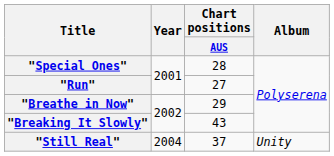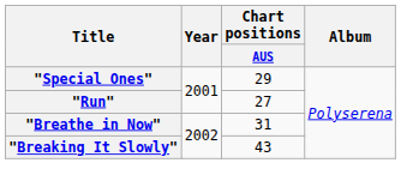 <table class="wikitable plainrowheaders">
 <tr>
 <th scope="col" rowspan="2">Title</th>
 <th scope="col" rowspan="2">Year</th>
 <th colspan="1">Chart positions</th>
 <th scope="col" rowspan="2">Album</th>
 </tr>
 <tr>
 <th width="40"><small><a href='#'>AUS</a></small><br></th>
 </tr>
 <tr>
 <th scope="row">"<a href='#'>Special Ones</a>"</th>
 <td align="center" rowspan="2">2001</td>
-<td align="center">28</td>
+<td align="center">29</td>
 <td rowspan="4"><em><a href='#'>Polyserena</a></em></td>
 </tr>
 <tr>
 <th scope="row">"<a href='#'>Run</a>"</th>
 <td align="center">27</td>
 </tr>
 <tr>
 <th scope="row">"<a href='#'>Breathe in Now</a>"</th>
 <td align="center" rowspan="2">2002</td>
-<td align="center">29</td>
+<td align="center">31</td>
 </tr>
 <tr>
 <th scope="row">"<a href='#'>Breaking It Slowly</a>"</th>
 <td align="center">43</td>
 </tr>
-<tr>
-<th scope="row">"<a href='#'>Still Real</a>"</th>
-<td align="center">2004</td>
-<td align="center">37</td>
-<td><em>Unity</em></td>
-</tr>
 </table>
